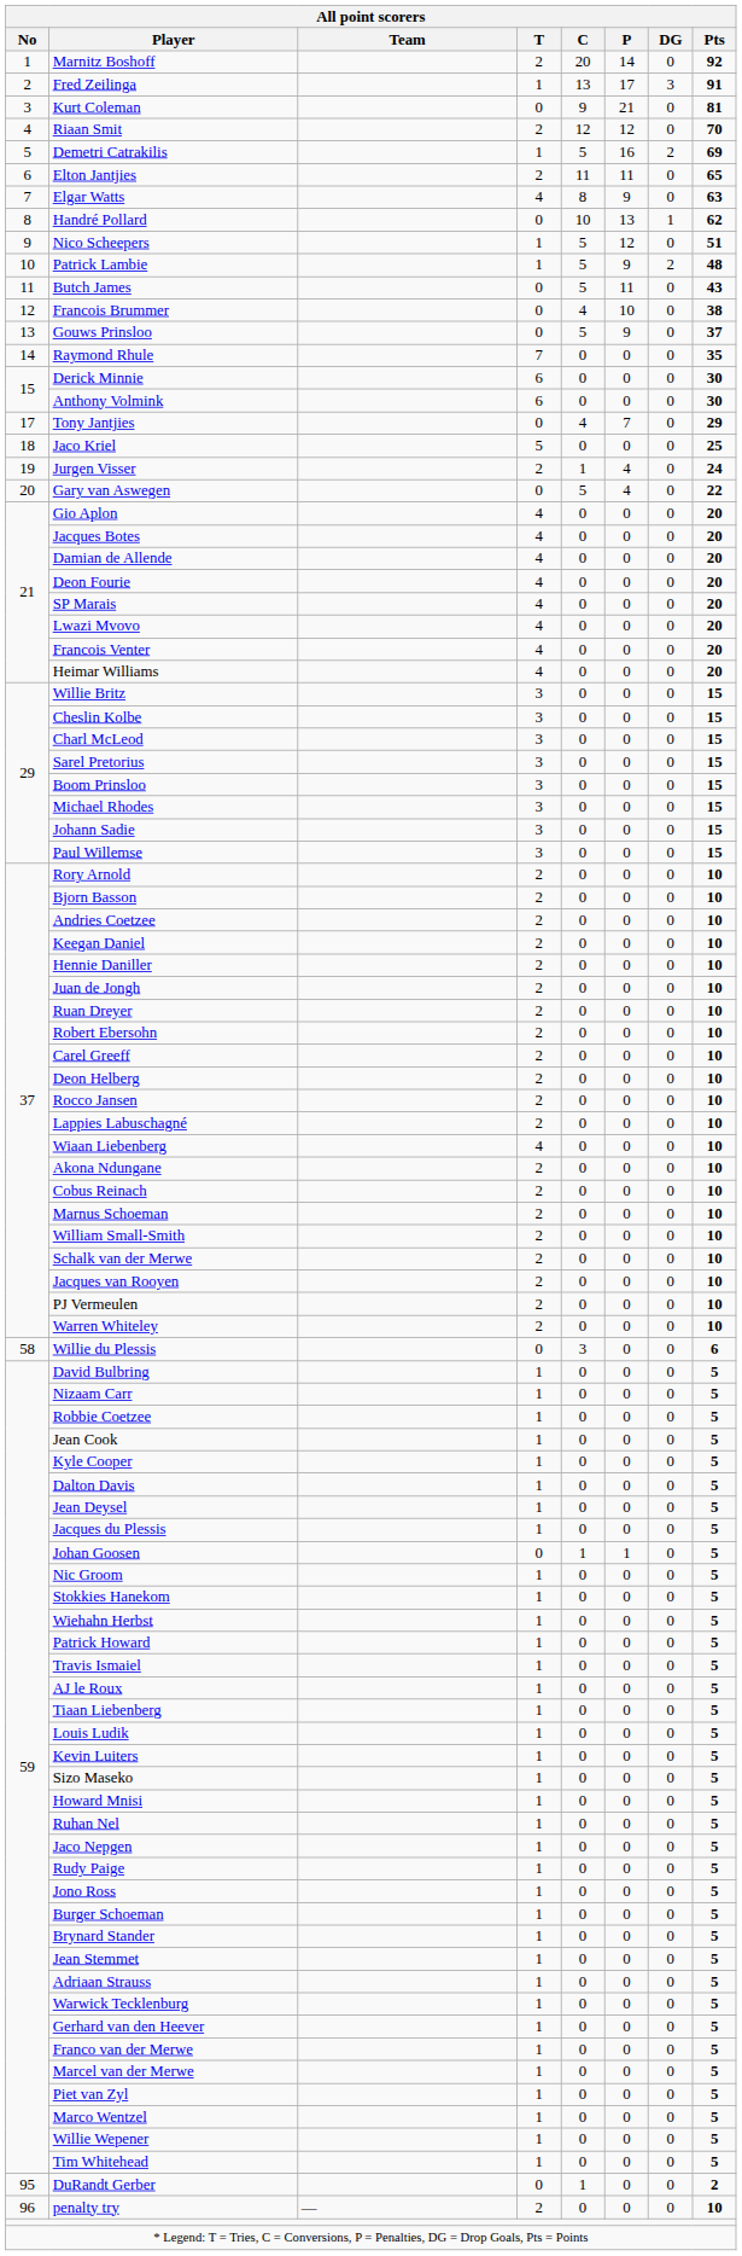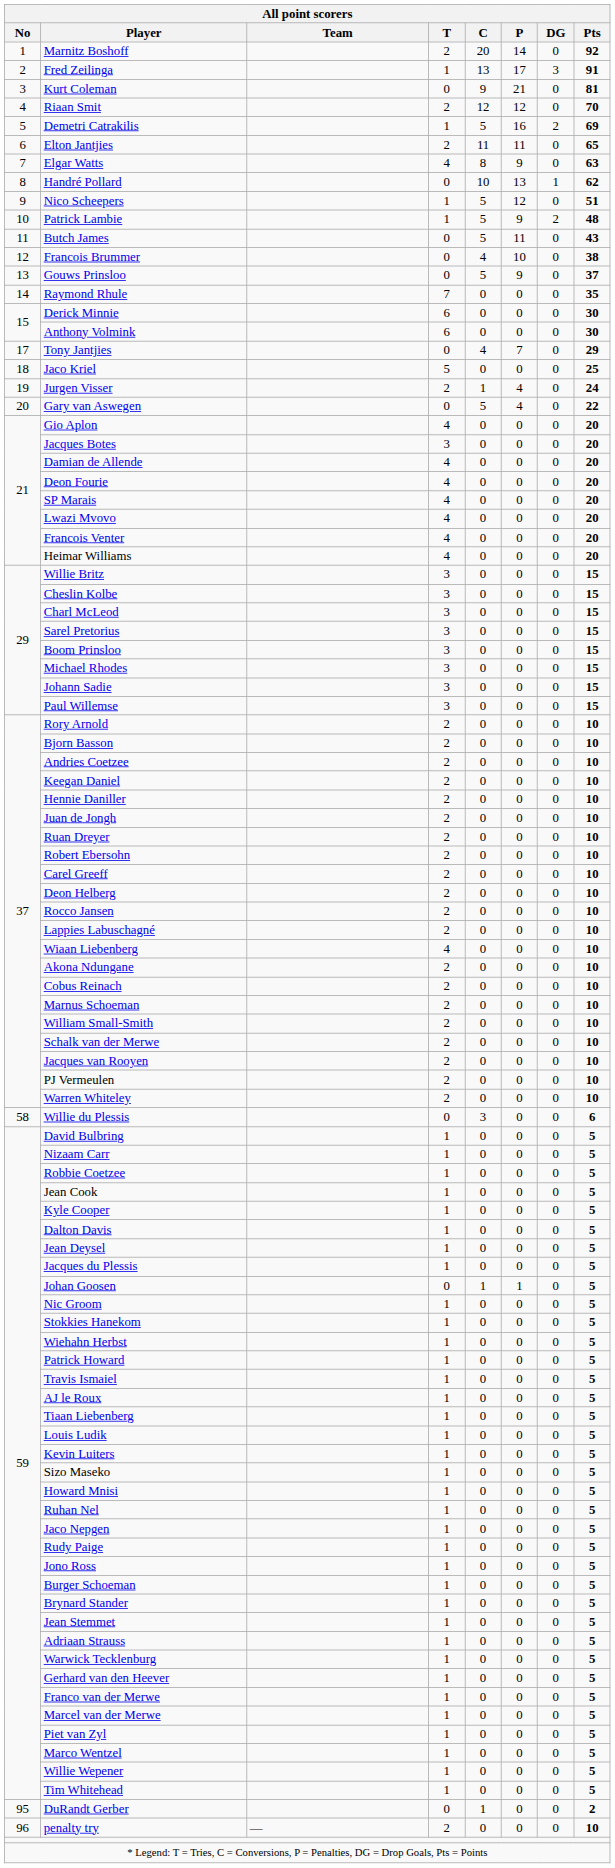 <table class="wikitable collapsible sortable" style="text-align:center; line-height:100%; font-size:100%; width:60%;">
 <tr>
 <th colspan=8>All point scorers</th>
 </tr>
 <tr>
 <th style="width:6%;">No</th>
 <th style="width:34%;">Player</th>
 <th style="width:30%;">Team</th>
 <th style="width:6%;">T</th>
 <th style="width:6%;">C</th>
 <th style="width:6%;">P</th>
 <th style="width:6%;">DG</th>
 <th style="width:6%;">Pts<br></th>
 </tr>
 <tr>
 <td>1</td>
 <td style="text-align:left;"><a href='#'>Marnitz Boshoff</a></td>
 <td style="text-align:left;"></td>
 <td>2</td>
 <td>20</td>
 <td>14</td>
 <td>0</td>
 <td><strong>92</strong></td>
 </tr>
 <tr>
 <td>2</td>
 <td style="text-align:left;"><a href='#'>Fred Zeilinga</a></td>
 <td style="text-align:left;"></td>
 <td>1</td>
 <td>13</td>
 <td>17</td>
 <td>3</td>
 <td><strong>91</strong></td>
 </tr>
 <tr>
 <td>3</td>
 <td style="text-align:left;"><a href='#'>Kurt Coleman</a></td>
 <td style="text-align:left;"></td>
 <td>0</td>
 <td>9</td>
 <td>21</td>
 <td>0</td>
 <td><strong>81</strong></td>
 </tr>
 <tr>
 <td>4</td>
 <td style="text-align:left;"><a href='#'>Riaan Smit</a></td>
 <td style="text-align:left;"></td>
 <td>2</td>
 <td>12</td>
 <td>12</td>
 <td>0</td>
 <td><strong>70</strong></td>
 </tr>
 <tr>
 <td>5</td>
 <td style="text-align:left;"><a href='#'>Demetri Catrakilis</a></td>
 <td style="text-align:left;"></td>
 <td>1</td>
 <td>5</td>
 <td>16</td>
 <td>2</td>
 <td><strong>69</strong></td>
 </tr>
 <tr>
 <td>6</td>
 <td style="text-align:left;"><a href='#'>Elton Jantjies</a></td>
 <td style="text-align:left;"></td>
 <td>2</td>
 <td>11</td>
 <td>11</td>
 <td>0</td>
 <td><strong>65</strong></td>
 </tr>
 <tr>
 <td>7</td>
 <td style="text-align:left;"><a href='#'>Elgar Watts</a></td>
 <td style="text-align:left;"></td>
 <td>4</td>
 <td>8</td>
 <td>9</td>
 <td>0</td>
 <td><strong>63</strong></td>
 </tr>
 <tr>
 <td>8</td>
 <td style="text-align:left;"><a href='#'>Handré Pollard</a></td>
 <td style="text-align:left;"></td>
 <td>0</td>
 <td>10</td>
 <td>13</td>
 <td>1</td>
 <td><strong>62</strong></td>
 </tr>
 <tr>
 <td>9</td>
 <td style="text-align:left;"><a href='#'>Nico Scheepers</a></td>
 <td style="text-align:left;"></td>
 <td>1</td>
 <td>5</td>
 <td>12</td>
 <td>0</td>
 <td><strong>51</strong></td>
 </tr>
 <tr>
 <td>10</td>
 <td style="text-align:left;"><a href='#'>Patrick Lambie</a></td>
 <td style="text-align:left;"></td>
 <td>1</td>
 <td>5</td>
 <td>9</td>
 <td>2</td>
 <td><strong>48</strong></td>
 </tr>
 <tr>
 <td>11</td>
 <td style="text-align:left;"><a href='#'>Butch James</a></td>
 <td style="text-align:left;"></td>
 <td>0</td>
 <td>5</td>
 <td>11</td>
 <td>0</td>
 <td><strong>43</strong></td>
 </tr>
 <tr>
 <td>12</td>
 <td style="text-align:left;"><a href='#'>Francois Brummer</a></td>
 <td style="text-align:left;"></td>
 <td>0</td>
 <td>4</td>
 <td>10</td>
 <td>0</td>
 <td><strong>38</strong></td>
 </tr>
 <tr>
 <td>13</td>
 <td style="text-align:left;"><a href='#'>Gouws Prinsloo</a></td>
 <td style="text-align:left;"></td>
 <td>0</td>
 <td>5</td>
 <td>9</td>
 <td>0</td>
 <td><strong>37</strong></td>
 </tr>
 <tr>
 <td>14</td>
 <td style="text-align:left;"><a href='#'>Raymond Rhule</a></td>
 <td style="text-align:left;"></td>
 <td>7</td>
 <td>0</td>
 <td>0</td>
 <td>0</td>
 <td><strong>35</strong></td>
 </tr>
 <tr>
 <td rowspan="2">15</td>
 <td style="text-align:left;"><a href='#'>Derick Minnie</a></td>
 <td style="text-align:left;"></td>
 <td>6</td>
 <td>0</td>
 <td>0</td>
 <td>0</td>
 <td><strong>30</strong></td>
 </tr>
 <tr>
 <td style="text-align:left;"><a href='#'>Anthony Volmink</a></td>
 <td style="text-align:left;"></td>
 <td>6</td>
 <td>0</td>
 <td>0</td>
 <td>0</td>
 <td><strong>30</strong></td>
 </tr>
 <tr>
 <td>17</td>
 <td style="text-align:left;"><a href='#'>Tony Jantjies</a></td>
 <td style="text-align:left;"></td>
 <td>0</td>
 <td>4</td>
 <td>7</td>
 <td>0</td>
 <td><strong>29</strong></td>
 </tr>
 <tr>
 <td>18</td>
 <td style="text-align:left;"><a href='#'>Jaco Kriel</a></td>
 <td style="text-align:left;"></td>
 <td>5</td>
 <td>0</td>
 <td>0</td>
 <td>0</td>
 <td><strong>25</strong></td>
 </tr>
 <tr>
 <td>19</td>
 <td style="text-align:left;"><a href='#'>Jurgen Visser</a></td>
 <td style="text-align:left;"></td>
 <td>2</td>
 <td>1</td>
 <td>4</td>
 <td>0</td>
 <td><strong>24</strong></td>
 </tr>
 <tr>
 <td>20</td>
 <td style="text-align:left;"><a href='#'>Gary van Aswegen</a></td>
 <td style="text-align:left;"></td>
 <td>0</td>
 <td>5</td>
 <td>4</td>
 <td>0</td>
 <td><strong>22</strong></td>
 </tr>
 <tr>
 <td rowspan="8">21</td>
 <td style="text-align:left;"><a href='#'>Gio Aplon</a></td>
 <td style="text-align:left;"></td>
 <td>4</td>
 <td>0</td>
 <td>0</td>
 <td>0</td>
 <td><strong>20</strong></td>
 </tr>
 <tr>
 <td style="text-align:left;"><a href='#'>Jacques Botes</a></td>
 <td style="text-align:left;"></td>
-<td>4</td>
+<td>3</td>
 <td>0</td>
 <td>0</td>
 <td>0</td>
 <td><strong>20</strong></td>
 </tr>
 <tr>
 <td style="text-align:left;"><a href='#'>Damian de Allende</a></td>
 <td style="text-align:left;"></td>
 <td>4</td>
 <td>0</td>
 <td>0</td>
 <td>0</td>
 <td><strong>20</strong></td>
 </tr>
 <tr>
 <td style="text-align:left;"><a href='#'>Deon Fourie</a></td>
 <td style="text-align:left;"></td>
 <td>4</td>
 <td>0</td>
 <td>0</td>
 <td>0</td>
 <td><strong>20</strong></td>
 </tr>
 <tr>
 <td style="text-align:left;"><a href='#'>SP Marais</a></td>
 <td style="text-align:left;"></td>
 <td>4</td>
 <td>0</td>
 <td>0</td>
 <td>0</td>
 <td><strong>20</strong></td>
 </tr>
 <tr>
 <td style="text-align:left;"><a href='#'>Lwazi Mvovo</a></td>
 <td style="text-align:left;"></td>
 <td>4</td>
 <td>0</td>
 <td>0</td>
 <td>0</td>
 <td><strong>20</strong></td>
 </tr>
 <tr>
 <td style="text-align:left;"><a href='#'>Francois Venter</a></td>
 <td style="text-align:left;"></td>
 <td>4</td>
 <td>0</td>
 <td>0</td>
 <td>0</td>
 <td><strong>20</strong></td>
 </tr>
 <tr>
 <td style="text-align:left;">Heimar Williams</td>
 <td style="text-align:left;"></td>
 <td>4</td>
 <td>0</td>
 <td>0</td>
 <td>0</td>
 <td><strong>20</strong></td>
 </tr>
 <tr>
 <td rowspan="8">29</td>
 <td style="text-align:left;"><a href='#'>Willie Britz</a></td>
 <td style="text-align:left;"></td>
 <td>3</td>
 <td>0</td>
 <td>0</td>
 <td>0</td>
 <td><strong>15</strong></td>
 </tr>
 <tr>
 <td style="text-align:left;"><a href='#'>Cheslin Kolbe</a></td>
 <td style="text-align:left;"></td>
 <td>3</td>
 <td>0</td>
 <td>0</td>
 <td>0</td>
 <td><strong>15</strong></td>
 </tr>
 <tr>
 <td style="text-align:left;"><a href='#'>Charl McLeod</a></td>
 <td style="text-align:left;"></td>
 <td>3</td>
 <td>0</td>
 <td>0</td>
 <td>0</td>
 <td><strong>15</strong></td>
 </tr>
 <tr>
 <td style="text-align:left;"><a href='#'>Sarel Pretorius</a></td>
 <td style="text-align:left;"></td>
 <td>3</td>
 <td>0</td>
 <td>0</td>
 <td>0</td>
 <td><strong>15</strong></td>
 </tr>
 <tr>
 <td style="text-align:left;"><a href='#'>Boom Prinsloo</a></td>
 <td style="text-align:left;"></td>
 <td>3</td>
 <td>0</td>
 <td>0</td>
 <td>0</td>
 <td><strong>15</strong></td>
 </tr>
 <tr>
 <td style="text-align:left;"><a href='#'>Michael Rhodes</a></td>
 <td style="text-align:left;"></td>
 <td>3</td>
 <td>0</td>
 <td>0</td>
 <td>0</td>
 <td><strong>15</strong></td>
 </tr>
 <tr>
 <td style="text-align:left;"><a href='#'>Johann Sadie</a></td>
 <td style="text-align:left;"></td>
 <td>3</td>
 <td>0</td>
 <td>0</td>
 <td>0</td>
 <td><strong>15</strong></td>
 </tr>
 <tr>
 <td style="text-align:left;"><a href='#'>Paul Willemse</a></td>
 <td style="text-align:left;"></td>
 <td>3</td>
 <td>0</td>
 <td>0</td>
 <td>0</td>
 <td><strong>15</strong></td>
 </tr>
 <tr>
 <td rowspan="21">37</td>
 <td style="text-align:left;"><a href='#'>Rory Arnold</a></td>
 <td style="text-align:left;"></td>
 <td>2</td>
 <td>0</td>
 <td>0</td>
 <td>0</td>
 <td><strong>10</strong></td>
 </tr>
 <tr>
 <td style="text-align:left;"><a href='#'>Bjorn Basson</a></td>
 <td style="text-align:left;"></td>
 <td>2</td>
 <td>0</td>
 <td>0</td>
 <td>0</td>
 <td><strong>10</strong></td>
 </tr>
 <tr>
 <td style="text-align:left;"><a href='#'>Andries Coetzee</a></td>
 <td style="text-align:left;"></td>
 <td>2</td>
 <td>0</td>
 <td>0</td>
 <td>0</td>
 <td><strong>10</strong></td>
 </tr>
 <tr>
 <td style="text-align:left;"><a href='#'>Keegan Daniel</a></td>
 <td style="text-align:left;"></td>
 <td>2</td>
 <td>0</td>
 <td>0</td>
 <td>0</td>
 <td><strong>10</strong></td>
 </tr>
 <tr>
 <td style="text-align:left;"><a href='#'>Hennie Daniller</a></td>
 <td style="text-align:left;"></td>
 <td>2</td>
 <td>0</td>
 <td>0</td>
 <td>0</td>
 <td><strong>10</strong></td>
 </tr>
 <tr>
 <td style="text-align:left;"><a href='#'>Juan de Jongh</a></td>
 <td style="text-align:left;"></td>
 <td>2</td>
 <td>0</td>
 <td>0</td>
 <td>0</td>
 <td><strong>10</strong></td>
 </tr>
 <tr>
 <td style="text-align:left;"><a href='#'>Ruan Dreyer</a></td>
 <td style="text-align:left;"></td>
 <td>2</td>
 <td>0</td>
 <td>0</td>
 <td>0</td>
 <td><strong>10</strong></td>
 </tr>
 <tr>
 <td style="text-align:left;"><a href='#'>Robert Ebersohn</a></td>
 <td style="text-align:left;"></td>
 <td>2</td>
 <td>0</td>
 <td>0</td>
 <td>0</td>
 <td><strong>10</strong></td>
 </tr>
 <tr>
 <td style="text-align:left;"><a href='#'>Carel Greeff</a></td>
 <td style="text-align:left;"></td>
 <td>2</td>
 <td>0</td>
 <td>0</td>
 <td>0</td>
 <td><strong>10</strong></td>
 </tr>
 <tr>
 <td style="text-align:left;"><a href='#'>Deon Helberg</a></td>
 <td style="text-align:left;"></td>
 <td>2</td>
 <td>0</td>
 <td>0</td>
 <td>0</td>
 <td><strong>10</strong></td>
 </tr>
 <tr>
 <td style="text-align:left;"><a href='#'>Rocco Jansen</a></td>
 <td style="text-align:left;"></td>
 <td>2</td>
 <td>0</td>
 <td>0</td>
 <td>0</td>
 <td><strong>10</strong></td>
 </tr>
 <tr>
 <td style="text-align:left;"><a href='#'>Lappies Labuschagné</a></td>
 <td style="text-align:left;"></td>
 <td>2</td>
 <td>0</td>
 <td>0</td>
 <td>0</td>
 <td><strong>10</strong></td>
 </tr>
 <tr>
 <td style="text-align:left;"><a href='#'>Wiaan Liebenberg</a></td>
 <td style="text-align:left;"></td>
 <td>4</td>
 <td>0</td>
 <td>0</td>
 <td>0</td>
 <td><strong>10</strong></td>
 </tr>
 <tr>
 <td style="text-align:left;"><a href='#'>Akona Ndungane</a></td>
 <td style="text-align:left;"></td>
 <td>2</td>
 <td>0</td>
 <td>0</td>
 <td>0</td>
 <td><strong>10</strong></td>
 </tr>
 <tr>
 <td style="text-align:left;"><a href='#'>Cobus Reinach</a></td>
 <td style="text-align:left;"></td>
 <td>2</td>
 <td>0</td>
 <td>0</td>
 <td>0</td>
 <td><strong>10</strong></td>
 </tr>
 <tr>
 <td style="text-align:left;"><a href='#'>Marnus Schoeman</a></td>
 <td style="text-align:left;"></td>
 <td>2</td>
 <td>0</td>
 <td>0</td>
 <td>0</td>
 <td><strong>10</strong></td>
 </tr>
 <tr>
 <td style="text-align:left;"><a href='#'>William Small-Smith</a></td>
 <td style="text-align:left;"></td>
 <td>2</td>
 <td>0</td>
 <td>0</td>
 <td>0</td>
 <td><strong>10</strong></td>
 </tr>
 <tr>
 <td style="text-align:left;"><a href='#'>Schalk van der Merwe</a></td>
 <td style="text-align:left;"></td>
 <td>2</td>
 <td>0</td>
 <td>0</td>
 <td>0</td>
 <td><strong>10</strong></td>
 </tr>
 <tr>
 <td style="text-align:left;"><a href='#'>Jacques van Rooyen</a></td>
 <td style="text-align:left;"></td>
 <td>2</td>
 <td>0</td>
 <td>0</td>
 <td>0</td>
 <td><strong>10</strong></td>
 </tr>
 <tr>
 <td style="text-align:left;">PJ Vermeulen</td>
 <td style="text-align:left;"></td>
 <td>2</td>
 <td>0</td>
 <td>0</td>
 <td>0</td>
 <td><strong>10</strong></td>
 </tr>
 <tr>
 <td style="text-align:left;"><a href='#'>Warren Whiteley</a></td>
 <td style="text-align:left;"></td>
 <td>2</td>
 <td>0</td>
 <td>0</td>
 <td>0</td>
 <td><strong>10</strong></td>
 </tr>
 <tr>
 <td>58</td>
 <td style="text-align:left;"><a href='#'>Willie du Plessis</a></td>
 <td style="text-align:left;"></td>
 <td>0</td>
 <td>3</td>
 <td>0</td>
 <td>0</td>
 <td><strong>6</strong></td>
 </tr>
 <tr>
 <td rowspan="36">59</td>
 <td style="text-align:left;"><a href='#'>David Bulbring</a></td>
 <td style="text-align:left;"></td>
 <td>1</td>
 <td>0</td>
 <td>0</td>
 <td>0</td>
 <td><strong>5</strong></td>
 </tr>
 <tr>
 <td style="text-align:left;"><a href='#'>Nizaam Carr</a></td>
 <td style="text-align:left;"></td>
 <td>1</td>
 <td>0</td>
 <td>0</td>
 <td>0</td>
 <td><strong>5</strong></td>
 </tr>
 <tr>
 <td style="text-align:left;"><a href='#'>Robbie Coetzee</a></td>
 <td style="text-align:left;"></td>
 <td>1</td>
 <td>0</td>
 <td>0</td>
 <td>0</td>
 <td><strong>5</strong></td>
 </tr>
 <tr>
 <td style="text-align:left;">Jean Cook</td>
 <td style="text-align:left;"></td>
 <td>1</td>
 <td>0</td>
 <td>0</td>
 <td>0</td>
 <td><strong>5</strong></td>
 </tr>
 <tr>
 <td style="text-align:left;"><a href='#'>Kyle Cooper</a></td>
 <td style="text-align:left;"></td>
 <td>1</td>
 <td>0</td>
 <td>0</td>
 <td>0</td>
 <td><strong>5</strong></td>
 </tr>
 <tr>
 <td style="text-align:left;"><a href='#'>Dalton Davis</a></td>
 <td style="text-align:left;"></td>
 <td>1</td>
 <td>0</td>
 <td>0</td>
 <td>0</td>
 <td><strong>5</strong></td>
 </tr>
 <tr>
 <td style="text-align:left;"><a href='#'>Jean Deysel</a></td>
 <td style="text-align:left;"></td>
 <td>1</td>
 <td>0</td>
 <td>0</td>
 <td>0</td>
 <td><strong>5</strong></td>
 </tr>
 <tr>
 <td style="text-align:left;"><a href='#'>Jacques du Plessis</a></td>
 <td style="text-align:left;"></td>
 <td>1</td>
 <td>0</td>
 <td>0</td>
 <td>0</td>
 <td><strong>5</strong></td>
 </tr>
 <tr>
 <td style="text-align:left;"><a href='#'>Johan Goosen</a></td>
 <td style="text-align:left;"></td>
 <td>0</td>
 <td>1</td>
 <td>1</td>
 <td>0</td>
 <td><strong>5</strong></td>
 </tr>
 <tr>
 <td style="text-align:left;"><a href='#'>Nic Groom</a></td>
 <td style="text-align:left;"></td>
 <td>1</td>
 <td>0</td>
 <td>0</td>
 <td>0</td>
 <td><strong>5</strong></td>
 </tr>
 <tr>
 <td style="text-align:left;"><a href='#'>Stokkies Hanekom</a></td>
 <td style="text-align:left;"></td>
 <td>1</td>
 <td>0</td>
 <td>0</td>
 <td>0</td>
 <td><strong>5</strong></td>
 </tr>
 <tr>
 <td style="text-align:left;"><a href='#'>Wiehahn Herbst</a></td>
 <td style="text-align:left;"></td>
 <td>1</td>
 <td>0</td>
 <td>0</td>
 <td>0</td>
 <td><strong>5</strong></td>
 </tr>
 <tr>
 <td style="text-align:left;"><a href='#'>Patrick Howard</a></td>
 <td style="text-align:left;"></td>
 <td>1</td>
 <td>0</td>
 <td>0</td>
 <td>0</td>
 <td><strong>5</strong></td>
 </tr>
 <tr>
 <td style="text-align:left;"><a href='#'>Travis Ismaiel</a></td>
 <td style="text-align:left;"></td>
 <td>1</td>
 <td>0</td>
 <td>0</td>
 <td>0</td>
 <td><strong>5</strong></td>
 </tr>
 <tr>
 <td style="text-align:left;"><a href='#'>AJ le Roux</a></td>
 <td style="text-align:left;"></td>
 <td>1</td>
 <td>0</td>
 <td>0</td>
 <td>0</td>
 <td><strong>5</strong></td>
 </tr>
 <tr>
 <td style="text-align:left;"><a href='#'>Tiaan Liebenberg</a></td>
 <td style="text-align:left;"></td>
 <td>1</td>
 <td>0</td>
 <td>0</td>
 <td>0</td>
 <td><strong>5</strong></td>
 </tr>
 <tr>
 <td style="text-align:left;"><a href='#'>Louis Ludik</a></td>
 <td style="text-align:left;"></td>
 <td>1</td>
 <td>0</td>
 <td>0</td>
 <td>0</td>
 <td><strong>5</strong></td>
 </tr>
 <tr>
 <td style="text-align:left;"><a href='#'>Kevin Luiters</a></td>
 <td style="text-align:left;"></td>
 <td>1</td>
 <td>0</td>
 <td>0</td>
 <td>0</td>
 <td><strong>5</strong></td>
 </tr>
 <tr>
 <td style="text-align:left;">Sizo Maseko</td>
 <td style="text-align:left;"></td>
 <td>1</td>
 <td>0</td>
 <td>0</td>
 <td>0</td>
 <td><strong>5</strong></td>
 </tr>
 <tr>
 <td style="text-align:left;"><a href='#'>Howard Mnisi</a></td>
 <td style="text-align:left;"></td>
 <td>1</td>
 <td>0</td>
 <td>0</td>
 <td>0</td>
 <td><strong>5</strong></td>
 </tr>
 <tr>
 <td style="text-align:left;"><a href='#'>Ruhan Nel</a></td>
 <td style="text-align:left;"></td>
 <td>1</td>
 <td>0</td>
 <td>0</td>
 <td>0</td>
 <td><strong>5</strong></td>
 </tr>
 <tr>
 <td style="text-align:left;"><a href='#'>Jaco Nepgen</a></td>
 <td style="text-align:left;"></td>
 <td>1</td>
 <td>0</td>
 <td>0</td>
 <td>0</td>
 <td><strong>5</strong></td>
 </tr>
 <tr>
 <td style="text-align:left;"><a href='#'>Rudy Paige</a></td>
 <td style="text-align:left;"></td>
 <td>1</td>
 <td>0</td>
 <td>0</td>
 <td>0</td>
 <td><strong>5</strong></td>
 </tr>
 <tr>
 <td style="text-align:left;"><a href='#'>Jono Ross</a></td>
 <td style="text-align:left;"></td>
 <td>1</td>
 <td>0</td>
 <td>0</td>
 <td>0</td>
 <td><strong>5</strong></td>
 </tr>
 <tr>
 <td style="text-align:left;"><a href='#'>Burger Schoeman</a></td>
 <td style="text-align:left;"></td>
 <td>1</td>
 <td>0</td>
 <td>0</td>
 <td>0</td>
 <td><strong>5</strong></td>
 </tr>
 <tr>
 <td style="text-align:left;"><a href='#'>Brynard Stander</a></td>
 <td style="text-align:left;"></td>
 <td>1</td>
 <td>0</td>
 <td>0</td>
 <td>0</td>
 <td><strong>5</strong></td>
 </tr>
 <tr>
 <td style="text-align:left;"><a href='#'>Jean Stemmet</a></td>
 <td style="text-align:left;"></td>
 <td>1</td>
 <td>0</td>
 <td>0</td>
 <td>0</td>
 <td><strong>5</strong></td>
 </tr>
 <tr>
 <td style="text-align:left;"><a href='#'>Adriaan Strauss</a></td>
 <td style="text-align:left;"></td>
 <td>1</td>
 <td>0</td>
 <td>0</td>
 <td>0</td>
 <td><strong>5</strong></td>
 </tr>
 <tr>
 <td style="text-align:left;"><a href='#'>Warwick Tecklenburg</a></td>
 <td style="text-align:left;"></td>
 <td>1</td>
 <td>0</td>
 <td>0</td>
 <td>0</td>
 <td><strong>5</strong></td>
 </tr>
 <tr>
 <td style="text-align:left;"><a href='#'>Gerhard van den Heever</a></td>
 <td style="text-align:left;"></td>
 <td>1</td>
 <td>0</td>
 <td>0</td>
 <td>0</td>
 <td><strong>5</strong></td>
 </tr>
 <tr>
 <td style="text-align:left;"><a href='#'>Franco van der Merwe</a></td>
 <td style="text-align:left;"></td>
 <td>1</td>
 <td>0</td>
 <td>0</td>
 <td>0</td>
 <td><strong>5</strong></td>
 </tr>
 <tr>
 <td style="text-align:left;"><a href='#'>Marcel van der Merwe</a></td>
 <td style="text-align:left;"></td>
 <td>1</td>
 <td>0</td>
 <td>0</td>
 <td>0</td>
 <td><strong>5</strong></td>
 </tr>
 <tr>
 <td style="text-align:left;"><a href='#'>Piet van Zyl</a></td>
 <td style="text-align:left;"></td>
 <td>1</td>
 <td>0</td>
 <td>0</td>
 <td>0</td>
 <td><strong>5</strong></td>
 </tr>
 <tr>
 <td style="text-align:left;"><a href='#'>Marco Wentzel</a></td>
 <td style="text-align:left;"></td>
 <td>1</td>
 <td>0</td>
 <td>0</td>
 <td>0</td>
 <td><strong>5</strong></td>
 </tr>
 <tr>
 <td style="text-align:left;"><a href='#'>Willie Wepener</a></td>
 <td style="text-align:left;"></td>
 <td>1</td>
 <td>0</td>
 <td>0</td>
 <td>0</td>
 <td><strong>5</strong></td>
 </tr>
 <tr>
 <td style="text-align:left;"><a href='#'>Tim Whitehead</a></td>
 <td style="text-align:left;"></td>
 <td>1</td>
 <td>0</td>
 <td>0</td>
 <td>0</td>
 <td><strong>5</strong></td>
 </tr>
 <tr>
 <td>95</td>
 <td style="text-align:left;"><a href='#'>DuRandt Gerber</a></td>
 <td style="text-align:left;"></td>
 <td>0</td>
 <td>1</td>
 <td>0</td>
 <td>0</td>
 <td><strong>2</strong></td>
 </tr>
 <tr>
 <td>96</td>
 <td style="text-align:left;"><a href='#'>penalty try</a></td>
 <td style="text-align:left;">—</td>
 <td>2</td>
 <td>0</td>
 <td>0</td>
 <td>0</td>
 <td><strong>10</strong></td>
 </tr>
 <tr>
 <td colspan="8"></td>
 </tr>
 <tr>
 <td colspan="8"><small>* Legend: T = Tries, C = Conversions, P = Penalties, DG = Drop Goals, Pts = Points</small></td>
 </tr>
 </table>
